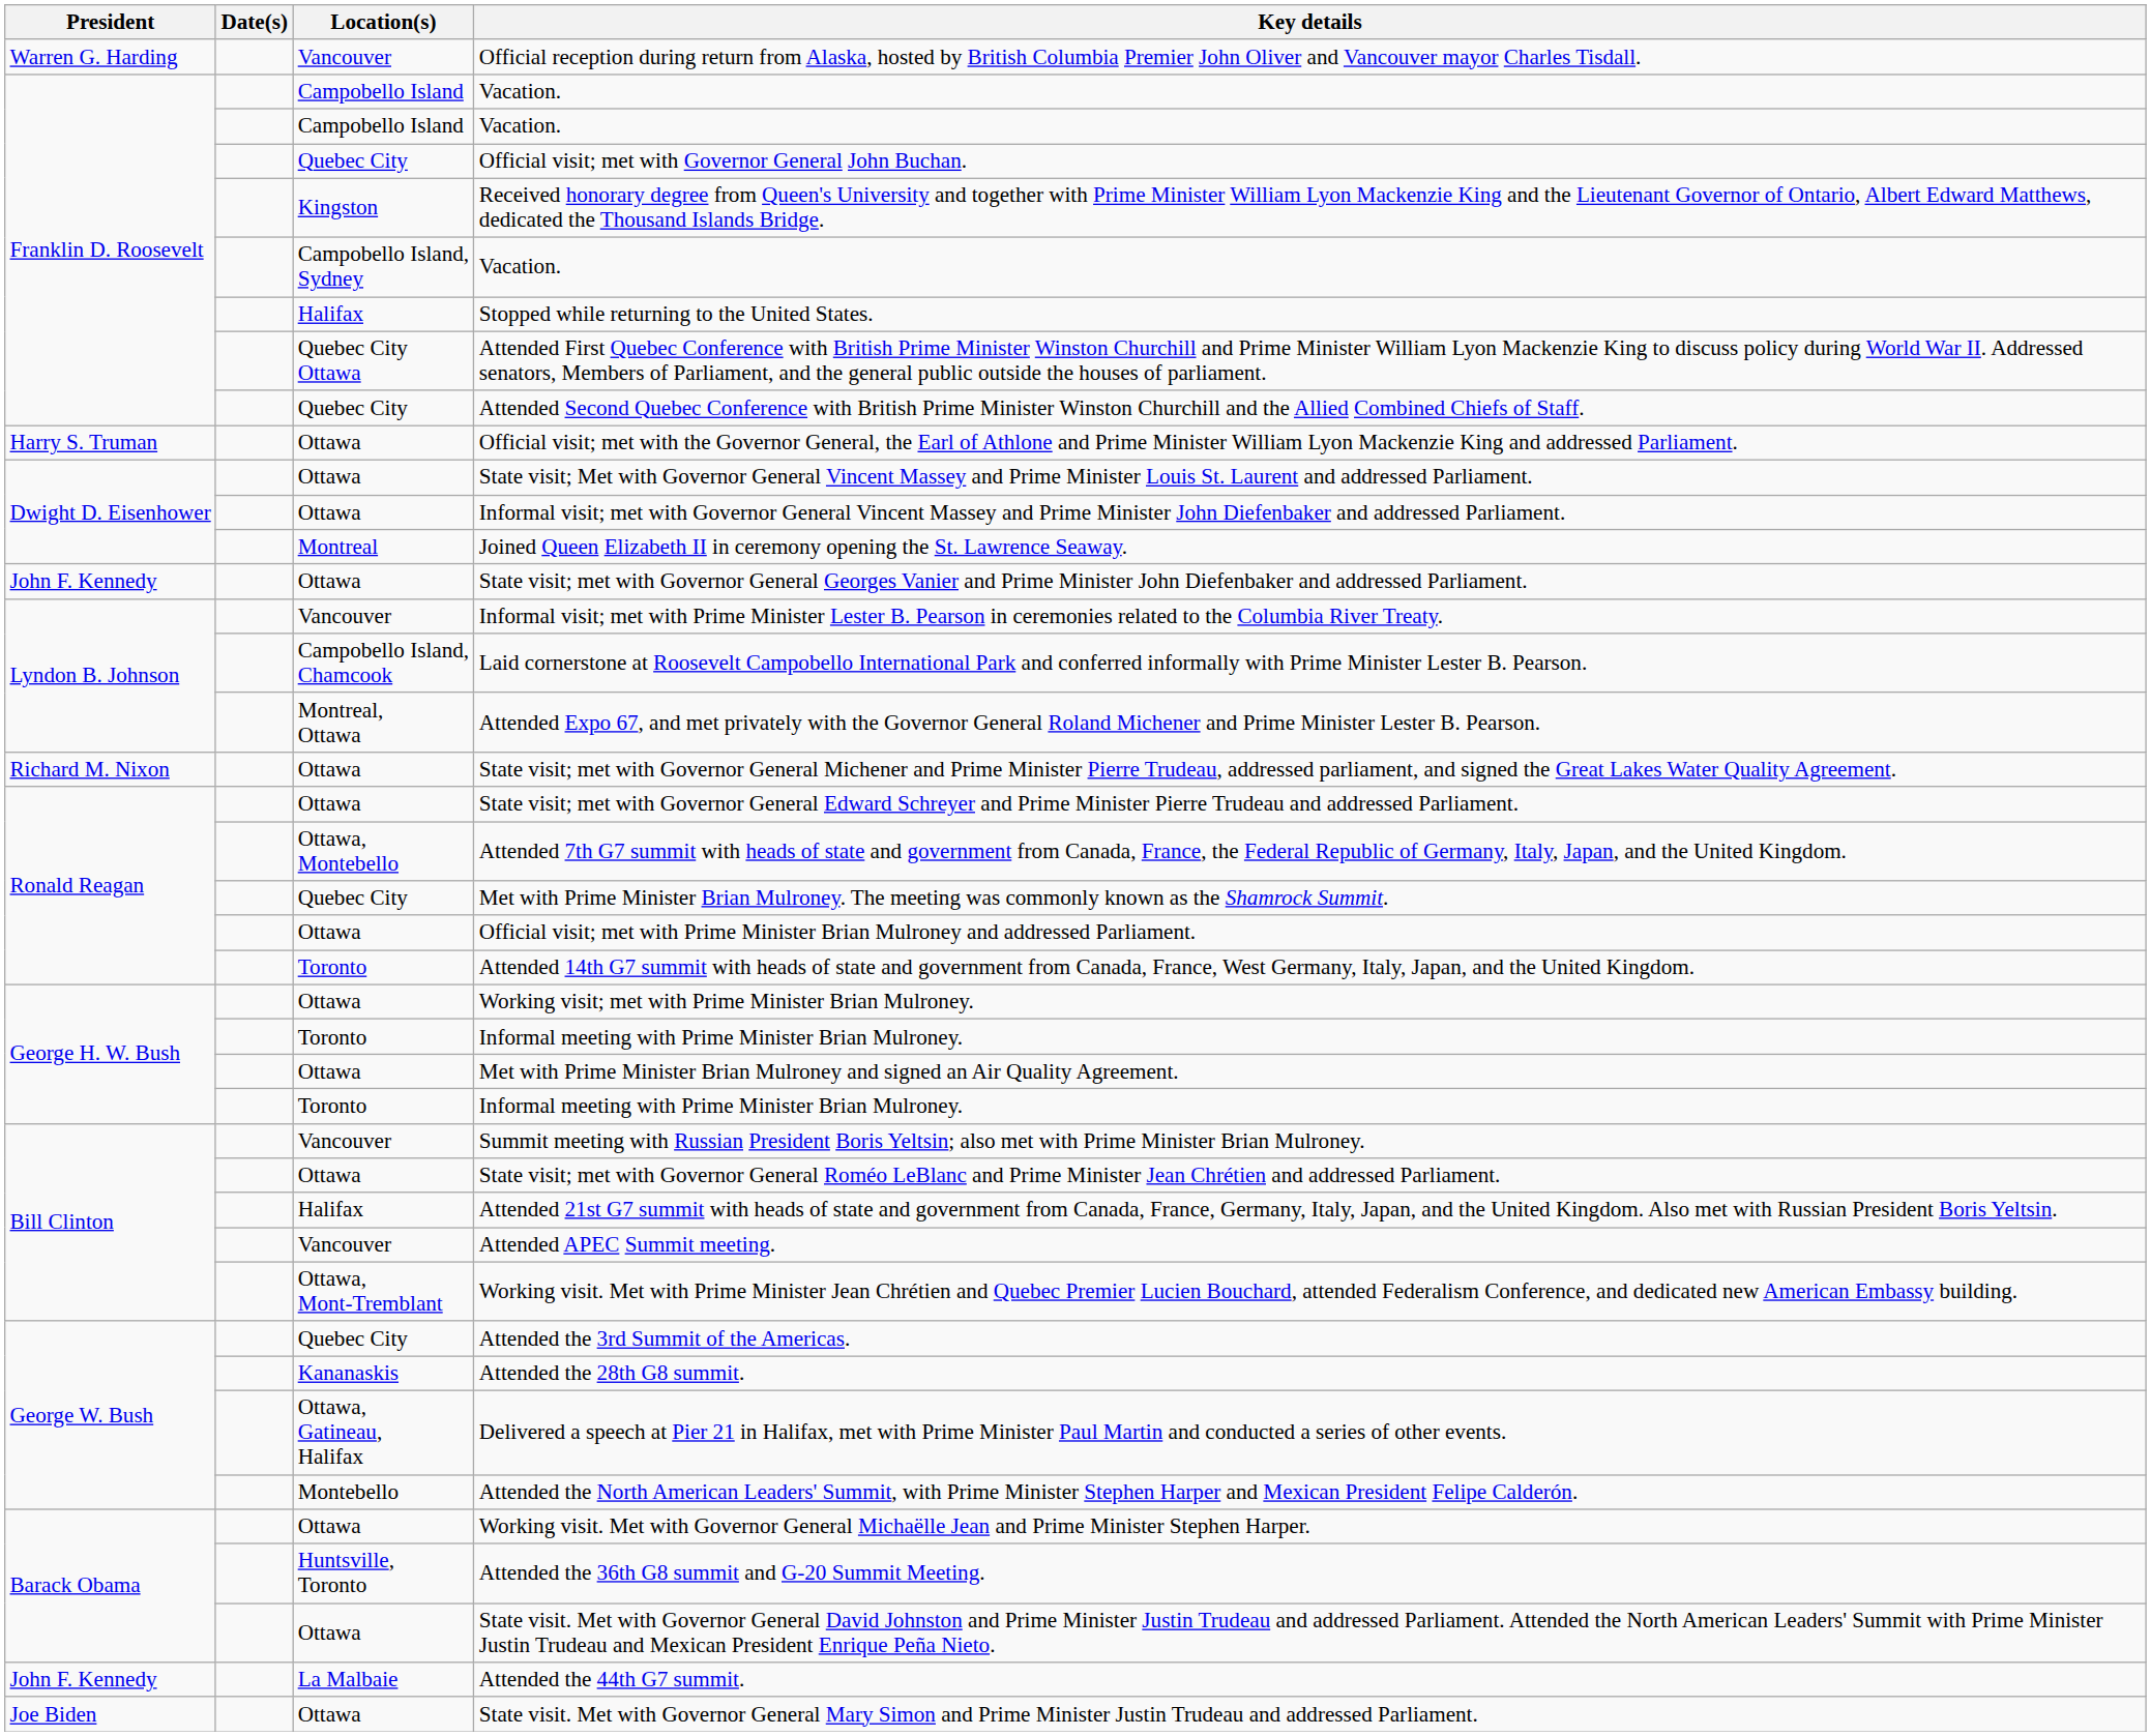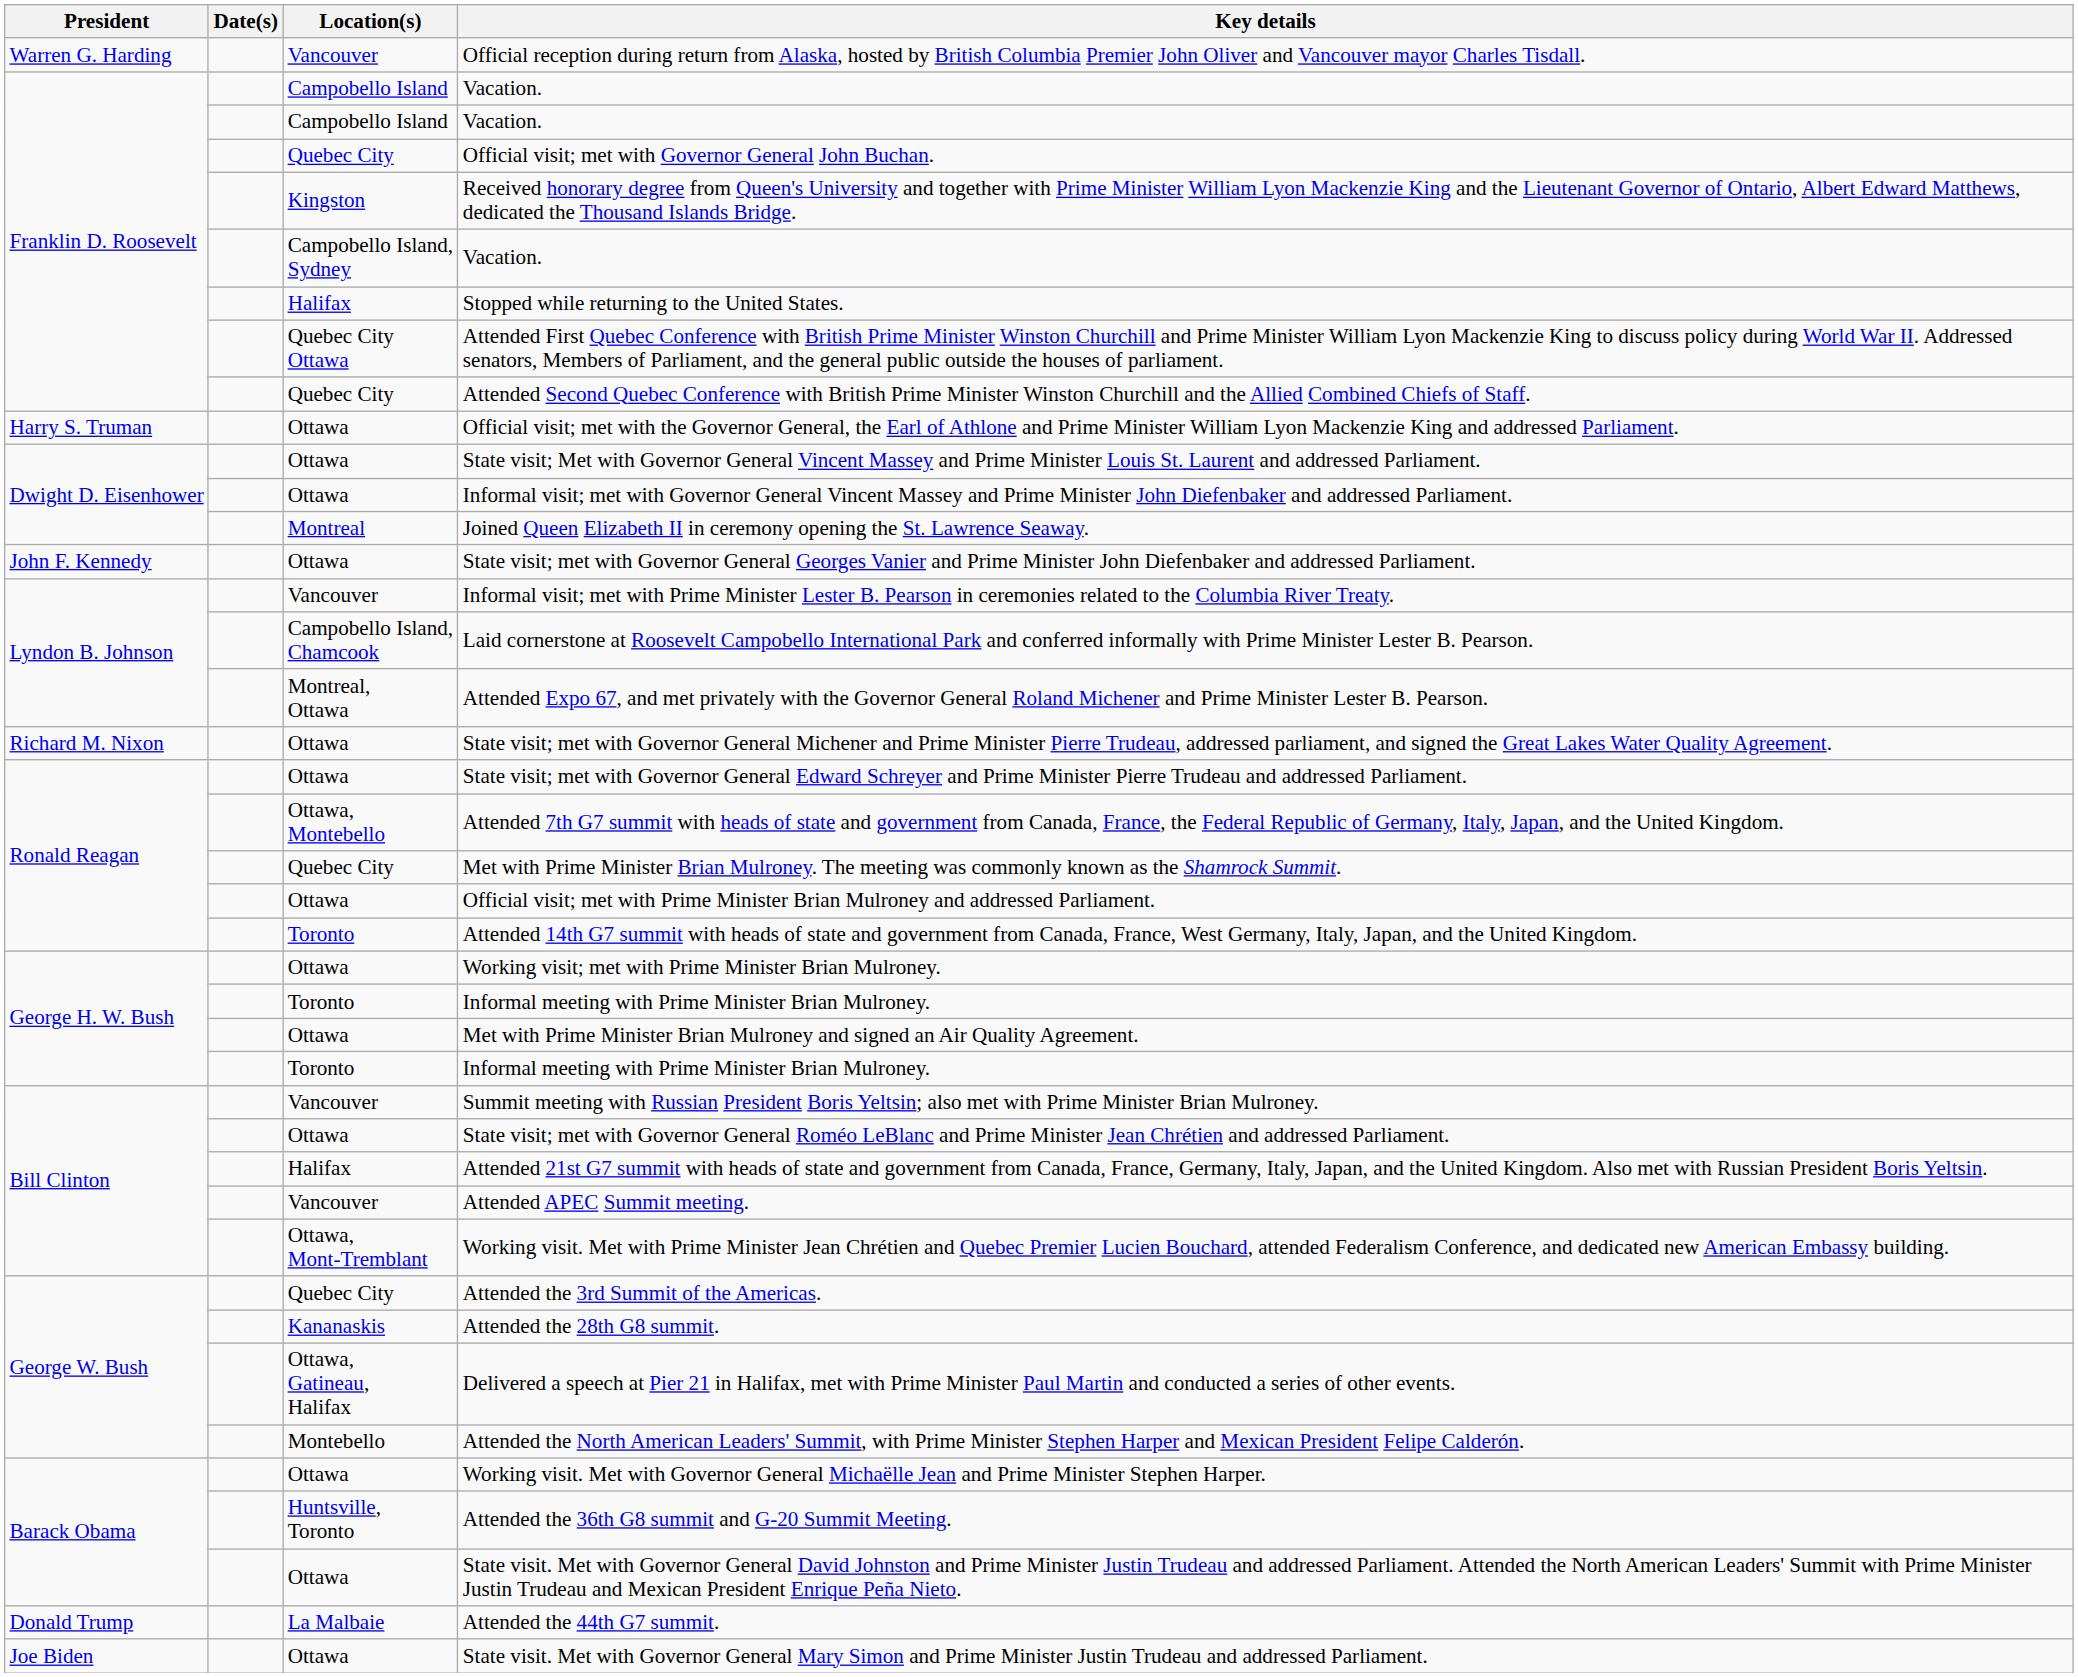 <table class="wikitable sortable">
 <tr>
 <th>President</th>
 <th>Date(s)</th>
 <th>Location(s)</th>
 <th>Key details</th>
 </tr>
 <tr>
 <td><a href='#'>Warren G. Harding</a></td>
 <td></td>
 <td><a href='#'>Vancouver</a></td>
 <td>Official reception during return from <a href='#'>Alaska</a>, hosted by <a href='#'>British Columbia</a> <a href='#'>Premier</a> <a href='#'>John Oliver</a> and <a href='#'>Vancouver mayor</a> <a href='#'>Charles Tisdall</a>.</td>
 </tr>
 <tr>
 <td rowspan=8><a href='#'>Franklin D. Roosevelt</a></td>
 <td></td>
 <td><a href='#'>Campobello Island</a></td>
 <td>Vacation.</td>
 </tr>
 <tr>
 <td></td>
 <td>Campobello Island</td>
 <td>Vacation.</td>
 </tr>
 <tr>
 <td></td>
 <td><a href='#'>Quebec City</a></td>
 <td>Official visit; met with <a href='#'>Governor General</a> <a href='#'>John Buchan</a>.</td>
 </tr>
 <tr>
 <td></td>
 <td><a href='#'>Kingston</a></td>
 <td>Received <a href='#'>honorary degree</a> from <a href='#'>Queen's University</a> and together with <a href='#'>Prime Minister</a> <a href='#'>William Lyon Mackenzie King</a> and the <a href='#'>Lieutenant Governor of Ontario</a>, <a href='#'>Albert Edward Matthews</a>, dedicated the <a href='#'>Thousand Islands Bridge</a>.</td>
 </tr>
 <tr>
 <td></td>
 <td>Campobello Island,<br><a href='#'>Sydney</a></td>
 <td>Vacation.</td>
 </tr>
 <tr>
 <td></td>
 <td><a href='#'>Halifax</a></td>
 <td>Stopped while returning to the United States.</td>
 </tr>
 <tr>
 <td></td>
 <td>Quebec City<br><a href='#'>Ottawa</a></td>
 <td>Attended First <a href='#'>Quebec Conference</a> with <a href='#'>British Prime Minister</a> <a href='#'>Winston Churchill</a> and Prime Minister William Lyon Mackenzie King to discuss policy during <a href='#'>World War II</a>. Addressed senators, Members of Parliament, and the general public outside the houses of parliament.</td>
 </tr>
 <tr>
 <td></td>
 <td>Quebec City</td>
 <td>Attended <a href='#'>Second Quebec Conference</a> with British Prime Minister Winston Churchill and the <a href='#'>Allied</a> <a href='#'>Combined Chiefs of Staff</a>.</td>
 </tr>
 <tr>
 <td><a href='#'>Harry S. Truman</a></td>
 <td></td>
 <td>Ottawa</td>
 <td>Official visit; met with the Governor General, the <a href='#'>Earl of Athlone</a> and Prime Minister William Lyon Mackenzie King and addressed <a href='#'>Parliament</a>.</td>
 </tr>
 <tr>
 <td nowrap rowspan=3><a href='#'>Dwight D. Eisenhower</a></td>
 <td></td>
 <td>Ottawa</td>
 <td>State visit; Met with Governor General <a href='#'>Vincent Massey</a> and Prime Minister <a href='#'>Louis St. Laurent</a> and addressed Parliament.</td>
 </tr>
 <tr>
 <td></td>
 <td>Ottawa</td>
 <td>Informal visit; met with Governor General Vincent Massey and Prime Minister <a href='#'>John Diefenbaker</a> and addressed Parliament.</td>
 </tr>
 <tr>
 <td></td>
 <td><a href='#'>Montreal</a></td>
 <td>Joined <a href='#'>Queen</a> <a href='#'>Elizabeth II</a> in ceremony opening the <a href='#'>St. Lawrence Seaway</a>.</td>
 </tr>
 <tr>
 <td><a href='#'>John F. Kennedy</a></td>
 <td></td>
 <td>Ottawa</td>
 <td>State visit; met with Governor General <a href='#'>Georges Vanier</a> and Prime Minister John Diefenbaker and addressed Parliament.</td>
 </tr>
 <tr>
 <td rowspan=3><a href='#'>Lyndon B. Johnson</a></td>
 <td></td>
 <td>Vancouver</td>
 <td>Informal visit; met with Prime Minister <a href='#'>Lester B. Pearson</a> in ceremonies related to the <a href='#'>Columbia River Treaty</a>.</td>
 </tr>
 <tr>
 <td></td>
 <td>Campobello Island,<br><a href='#'>Chamcook</a></td>
 <td>Laid cornerstone at <a href='#'>Roosevelt Campobello International Park</a> and conferred informally with Prime Minister Lester B. Pearson.</td>
 </tr>
 <tr>
 <td></td>
 <td>Montreal,<br>Ottawa</td>
 <td>Attended <a href='#'>Expo 67</a>, and met privately with the Governor General <a href='#'>Roland Michener</a> and Prime Minister Lester B. Pearson.</td>
 </tr>
 <tr>
 <td><a href='#'>Richard M. Nixon</a></td>
 <td></td>
 <td>Ottawa</td>
 <td>State visit; met with Governor General Michener and Prime Minister <a href='#'>Pierre Trudeau</a>, addressed parliament, and signed the <a href='#'>Great Lakes Water Quality Agreement</a>.</td>
 </tr>
 <tr>
 <td rowspan=5><a href='#'>Ronald Reagan</a></td>
 <td></td>
 <td>Ottawa</td>
 <td>State visit; met with Governor General <a href='#'>Edward Schreyer</a> and Prime Minister Pierre Trudeau and addressed Parliament.</td>
 </tr>
 <tr>
 <td></td>
 <td>Ottawa,<br> <a href='#'>Montebello</a></td>
 <td>Attended <a href='#'>7th G7 summit</a> with <a href='#'>heads of state</a> and <a href='#'>government</a> from Canada, <a href='#'>France</a>, the <a href='#'>Federal Republic of Germany</a>, <a href='#'>Italy</a>, <a href='#'>Japan</a>, and the United Kingdom.</td>
 </tr>
 <tr>
 <td></td>
 <td>Quebec City</td>
 <td>Met with Prime Minister <a href='#'>Brian Mulroney</a>. The meeting was commonly known as the <em><a href='#'>Shamrock Summit</a></em>.</td>
 </tr>
 <tr>
 <td></td>
 <td>Ottawa</td>
 <td>Official visit; met with Prime Minister Brian Mulroney and addressed Parliament.</td>
 </tr>
 <tr>
 <td></td>
 <td><a href='#'>Toronto</a></td>
 <td>Attended <a href='#'>14th G7 summit</a> with heads of state and government from Canada, France, West Germany, Italy, Japan, and the United Kingdom.</td>
 </tr>
 <tr>
 <td rowspan=4><a href='#'>George H. W. Bush</a></td>
 <td></td>
 <td>Ottawa</td>
 <td>Working visit; met with Prime Minister Brian Mulroney.</td>
 </tr>
 <tr>
 <td></td>
 <td>Toronto</td>
 <td>Informal meeting with Prime Minister Brian Mulroney.</td>
 </tr>
 <tr>
 <td></td>
 <td>Ottawa</td>
 <td>Met with Prime Minister Brian Mulroney and signed an Air Quality Agreement.</td>
 </tr>
 <tr>
 <td></td>
 <td>Toronto</td>
 <td>Informal meeting with Prime Minister Brian Mulroney.</td>
 </tr>
 <tr>
 <td rowspan=5><a href='#'>Bill Clinton</a></td>
 <td></td>
 <td>Vancouver</td>
 <td>Summit meeting with <a href='#'>Russian</a>  <a href='#'>President</a> <a href='#'>Boris Yeltsin</a>; also met with Prime Minister Brian Mulroney.</td>
 </tr>
 <tr>
 <td></td>
 <td>Ottawa</td>
 <td>State visit; met with Governor General <a href='#'>Roméo LeBlanc</a> and Prime Minister <a href='#'>Jean Chrétien</a> and addressed Parliament.</td>
 </tr>
 <tr>
 <td></td>
 <td>Halifax</td>
 <td>Attended <a href='#'>21st G7 summit</a> with heads of state and government from Canada, France, Germany, Italy, Japan, and the United Kingdom. Also met with Russian President <a href='#'>Boris Yeltsin</a>.</td>
 </tr>
 <tr>
 <td></td>
 <td>Vancouver</td>
 <td>Attended <a href='#'>APEC</a> <a href='#'>Summit meeting</a>.</td>
 </tr>
 <tr>
 <td></td>
 <td>Ottawa,<br><a href='#'>Mont-Tremblant</a></td>
 <td>Working visit. Met with Prime Minister Jean Chrétien and <a href='#'>Quebec Premier</a> <a href='#'>Lucien Bouchard</a>, attended Federalism Conference, and dedicated new <a href='#'>American Embassy</a> building.</td>
 </tr>
 <tr>
 <td rowspan=4><a href='#'>George W. Bush</a></td>
 <td></td>
 <td>Quebec City</td>
 <td>Attended the <a href='#'>3rd Summit of the Americas</a>.</td>
 </tr>
 <tr>
 <td></td>
 <td><a href='#'>Kananaskis</a></td>
 <td>Attended the <a href='#'>28th G8 summit</a>.</td>
 </tr>
 <tr>
 <td nowrap></td>
 <td>Ottawa,<br><a href='#'>Gatineau</a>,<br>Halifax</td>
 <td>Delivered a speech at <a href='#'>Pier 21</a> in Halifax, met with Prime Minister <a href='#'>Paul Martin</a> and conducted a series of other events.</td>
 </tr>
 <tr>
 <td></td>
 <td>Montebello</td>
 <td>Attended the <a href='#'>North American Leaders' Summit</a>, with Prime Minister <a href='#'>Stephen Harper</a> and <a href='#'>Mexican President</a> <a href='#'>Felipe Calderón</a>.</td>
 </tr>
 <tr>
 <td rowspan=3><a href='#'>Barack Obama</a></td>
 <td></td>
 <td>Ottawa</td>
 <td>Working visit. Met with Governor General <a href='#'>Michaëlle Jean</a> and Prime Minister Stephen Harper.</td>
 </tr>
 <tr>
 <td></td>
 <td><a href='#'>Huntsville</a>,<br>Toronto</td>
 <td>Attended the <a href='#'>36th G8 summit</a> and <a href='#'>G-20 Summit Meeting</a>.</td>
 </tr>
 <tr>
 <td></td>
 <td>Ottawa</td>
 <td>State visit. Met with Governor General <a href='#'>David Johnston</a> and Prime Minister <a href='#'>Justin Trudeau</a> and addressed Parliament. Attended the North American Leaders' Summit with Prime Minister Justin Trudeau and Mexican President <a href='#'>Enrique Peña Nieto</a>.</td>
 </tr>
 <tr>
-<td><a href='#'>John F. Kennedy</a></td>
+<td><a href='#'>Donald Trump</a></td>
 <td></td>
 <td><a href='#'>La Malbaie</a></td>
 <td>Attended the <a href='#'>44th G7 summit</a>.</td>
 </tr>
 <tr>
 <td><a href='#'>Joe Biden</a></td>
 <td></td>
 <td>Ottawa</td>
 <td>State visit. Met with Governor General <a href='#'>Mary Simon</a> and Prime Minister Justin Trudeau and addressed Parliament.</td>
 </tr>
 </table>
